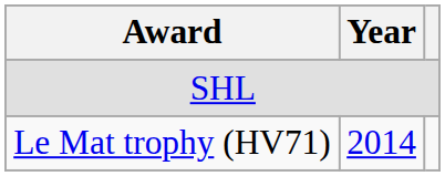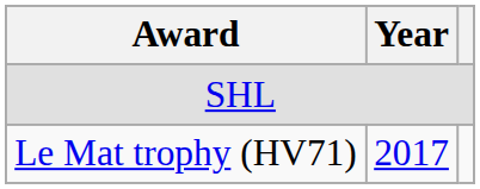 <table class="wikitable">
 <tr>
 <th>Award</th>
 <th>Year</th>
 <th></th>
 </tr>
 <tr ALIGN="center" bgcolor="#e0e0e0">
 <td colspan="3"><a href='#'>SHL</a></td>
 </tr>
 <tr>
 <td><a href='#'>Le Mat trophy</a> (HV71)</td>
-<td><a href='#'>2014</a></td>
+<td><a href='#'>2017</a></td>
 <td></td>
 </tr>
 </table>
